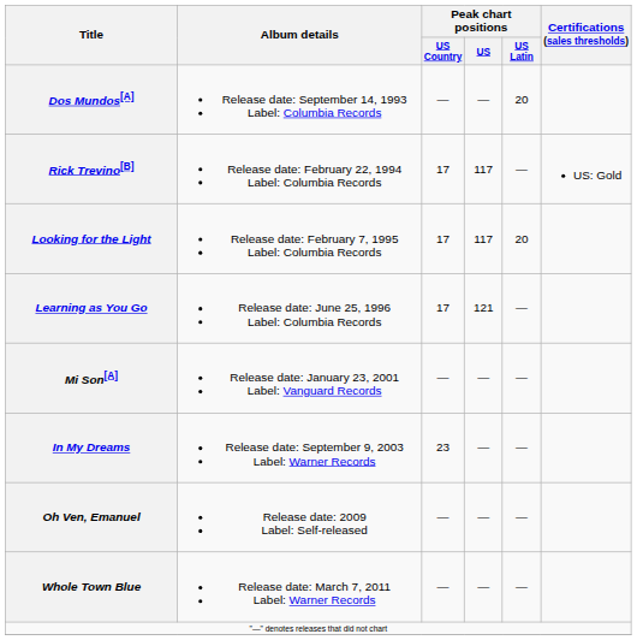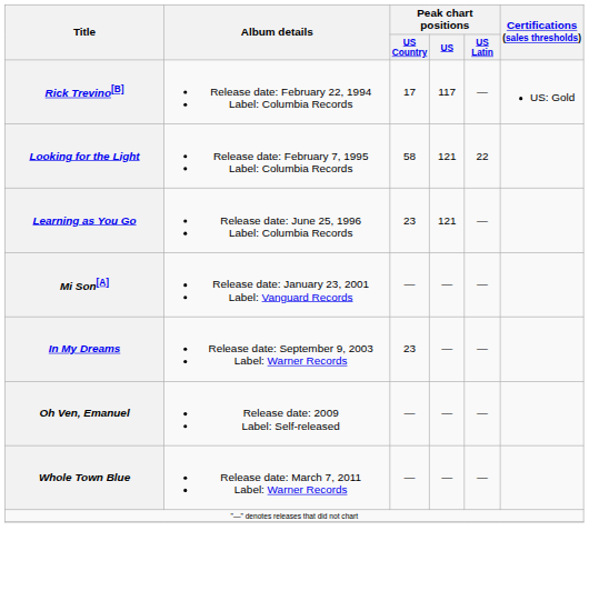 <table class="wikitable plainrowheaders" style="text-align:center;">
 <tr>
 <th rowspan="2" style="width:14em;">Title</th>
 <th rowspan="2" style="width:20em;">Album details</th>
 <th colspan="3">Peak chart positions</th>
 <th rowspan="2"><a href='#'>Certifications</a><br><small>(<a href='#'>sales thresholds</a>)</small></th>
 </tr>
 <tr style="font-size:smaller;">
 <th width="45"><a href='#'>US Country</a><br></th>
 <th width="45"><a href='#'>US</a><br></th>
 <th width="45"><a href='#'>US Latin</a><br></th>
 </tr>
 <tr>
-<th scope="row"><em><a href='#'>Dos Mundos</a></em><sup><span></span><a href='#'><strong>[A]</strong></a></sup></th>
-<td><br><ul><li>Release date: September 14, 1993</li><li>Label: <a href='#'>Columbia Records</a></li></ul></td>
-<td>—</td>
-<td>—</td>
-<td>20</td>
-<td></td>
-</tr>
-<tr>
 <th scope="row"><em><a href='#'>Rick Trevino</a></em><sup><span></span><a href='#'><strong>[B]</strong></a></sup></th>
 <td><br><ul><li>Release date: February 22, 1994</li><li>Label: Columbia Records</li></ul></td>
 <td>17</td>
 <td>117</td>
 <td>—</td>
 <td align="left"><br><ul><li>US: Gold</li></ul></td>
 </tr>
 <tr>
 <th scope="row"><em><a href='#'>Looking for the Light</a></em></th>
 <td><br><ul><li>Release date: February 7, 1995</li><li>Label: Columbia Records</li></ul></td>
-<td>17</td>
-<td>117</td>
-<td>20</td>
+<td>58</td>
+<td>121</td>
+<td>22</td>
 <td></td>
 </tr>
 <tr>
 <th scope="row"><em><a href='#'>Learning as You Go</a></em></th>
 <td><br><ul><li>Release date: June 25, 1996</li><li>Label: Columbia Records</li></ul></td>
-<td>17</td>
+<td>23</td>
 <td>121</td>
 <td>—</td>
 <td></td>
 </tr>
 <tr>
 <th scope="row"><em>Mi Son</em><sup><span></span><a href='#'><strong>[A]</strong></a></sup></th>
 <td><br><ul><li>Release date: January 23, 2001</li><li>Label: <a href='#'>Vanguard Records</a></li></ul></td>
 <td>—</td>
 <td>—</td>
 <td>—</td>
 <td></td>
 </tr>
 <tr>
 <th scope="row"><em><a href='#'>In My Dreams</a></em></th>
 <td><br><ul><li>Release date: September 9, 2003</li><li>Label: <a href='#'>Warner Records</a></li></ul></td>
 <td>23</td>
 <td>—</td>
 <td>—</td>
 <td></td>
 </tr>
 <tr>
 <th scope="row"><em>Oh Ven, Emanuel</em></th>
 <td><br><ul><li>Release date: 2009</li><li>Label: Self-released</li></ul></td>
 <td>—</td>
 <td>—</td>
 <td>—</td>
 <td></td>
 </tr>
 <tr>
 <th scope="row"><em>Whole Town Blue</em></th>
 <td><br><ul><li>Release date: March 7, 2011</li><li>Label: <a href='#'>Warner Records</a></li></ul></td>
 <td>—</td>
 <td>—</td>
 <td>—</td>
 <td></td>
 </tr>
 <tr>
 <td colspan="6" style="font-size:8pt">"—" denotes releases that did not chart</td>
 </tr>
 <tr>
 </tr>
 </table>
